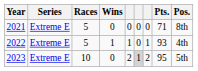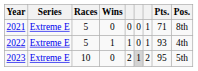 <table class="wikitable" style="text-align:center; font-size:85%">
 <tr>
 <th>Year</th>
 <th>Series</th>
 <th>Races</th>
 <th>Wins</th>
 <th></th>
 <th></th>
 <th></th>
 <th>Pts.</th>
 <th>Pos.</th>
 </tr>
 <tr>
 <td><a href='#'>2021</a></td>
 <td><a href='#'>Extreme E</a></td>
 <td>5</td>
 <td>0</td>
 <td>0</td>
 <td>0</td>
-<td>0</td>
+<td>1</td>
 <td>71</td>
 <td>8th</td>
 </tr>
 <tr>
 <td><a href='#'>2022</a></td>
 <td><a href='#'>Extreme E</a></td>
 <td>5</td>
 <td>1</td>
 <td>1</td>
 <td>0</td>
 <td>1</td>
 <td>93</td>
 <td>4th</td>
 </tr>
 <tr>
 <td><a href='#'>2023</a></td>
 <td><a href='#'>Extreme E</a></td>
 <td>10</td>
 <td>0</td>
 <td>2</td>
 <td style="background: lightgrey;">1</td>
 <td>2</td>
 <td>95</td>
 <td>5th</td>
 </tr>
 </table>
